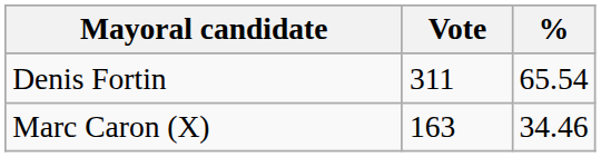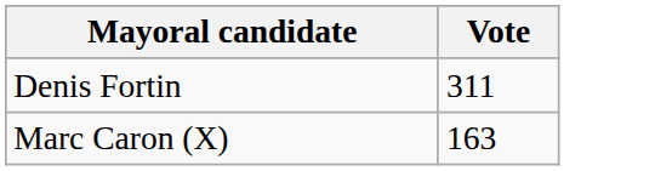 <table class="wikitable">
 <tr>
 <th bgcolor="#DDDDFF" width="200px">Mayoral candidate</th>
 <th bgcolor="#DDDDFF" width="50px">Vote</th>
-<th bgcolor="#DDDDFF" width="30px">%</th>
 </tr>
 <tr>
 <td>Denis Fortin</td>
 <td>311</td>
-<td>65.54</td>
 </tr>
 <tr>
 <td>Marc Caron (X)</td>
 <td>163</td>
-<td>34.46</td>
 </tr>
 </table>
